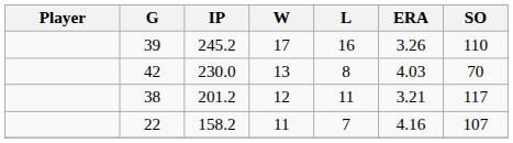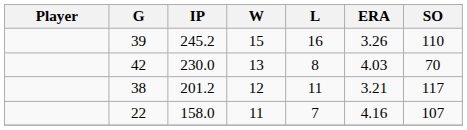 <table class="wikitable sortable">
 <tr>
 <th bgcolor="#DDDDFF" width="16%">Player</th>
 <th bgcolor="#DDDDFF" width="9%">G</th>
 <th bgcolor="#DDDDFF" width="9%">IP</th>
 <th bgcolor="#DDDDFF" width="9%">W</th>
 <th bgcolor="#DDDDFF" width="9%">L</th>
 <th bgcolor="#DDDDFF" width="9%">ERA</th>
 <th bgcolor="#DDDDFF" width="9%">SO</th>
 </tr>
 <tr align="center">
 <td></td>
 <td>39</td>
 <td>245.2</td>
-<td>17</td>
+<td>15</td>
 <td>16</td>
 <td>3.26</td>
 <td>110</td>
 </tr>
 <tr align="center">
 <td></td>
 <td>42</td>
 <td>230.0</td>
 <td>13</td>
 <td>8</td>
 <td>4.03</td>
 <td>70</td>
 </tr>
 <tr align="center">
 <td></td>
 <td>38</td>
 <td>201.2</td>
 <td>12</td>
 <td>11</td>
 <td>3.21</td>
 <td>117</td>
 </tr>
 <tr align="center">
 <td></td>
 <td>22</td>
-<td>158.2</td>
+<td>158.0</td>
 <td>11</td>
 <td>7</td>
 <td>4.16</td>
 <td>107</td>
 </tr>
 <tr align="center">
 </tr>
 </table>
